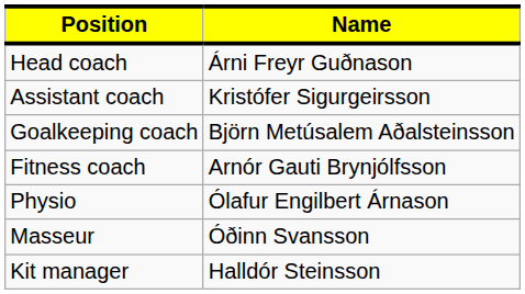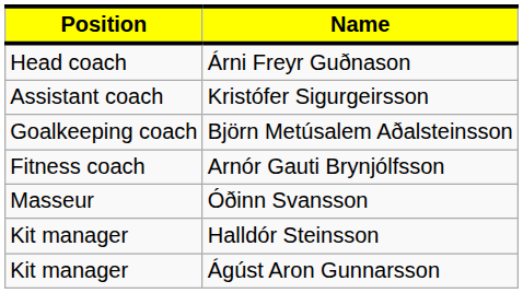 <table class="wikitable">
 <tr>
 <th style="background:#FFFF00; color:black; border-top:black 3px solid; border-bottom:black 3px solid;">Position</th>
 <th style="background:#FFFF00; color:black; border-top:black 3px solid; border-bottom:black 3px solid;">Name</th>
 </tr>
 <tr>
 <td>Head coach</td>
 <td> Árni Freyr Guðnason</td>
 </tr>
 <tr>
 <td>Assistant coach</td>
 <td> Kristófer Sigurgeirsson</td>
 </tr>
 <tr>
 <td>Goalkeeping coach</td>
 <td> Björn Metúsalem Aðalsteinsson</td>
 </tr>
 <tr>
 <td>Fitness coach</td>
 <td> Arnór Gauti Brynjólfsson</td>
 </tr>
 <tr>
-<td>Physio</td>
-<td> Ólafur Engilbert Árnason</td>
-</tr>
-<tr>
 <td>Masseur</td>
 <td> Óðinn Svansson</td>
 </tr>
 <tr>
 <td>Kit manager</td>
 <td> Halldór Steinsson</td>
 </tr>
+<tr>
+<td>Kit manager</td>
+<td> Ágúst Aron Gunnarsson</td>
+</tr>
 </table>
